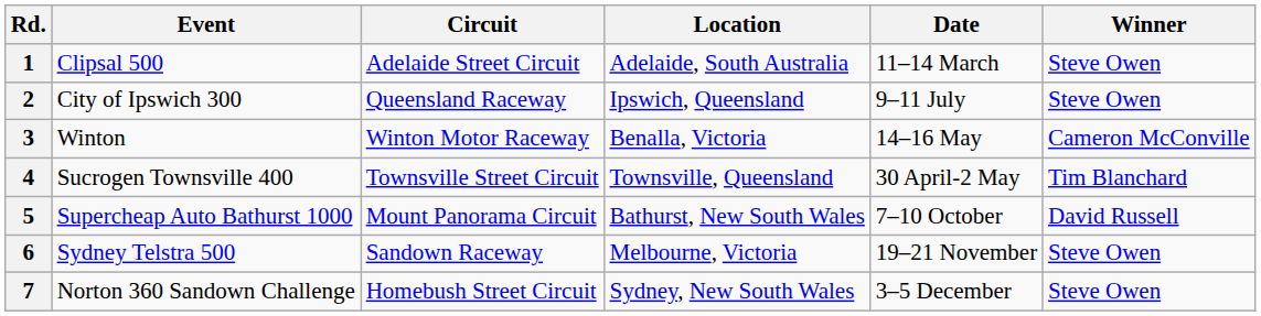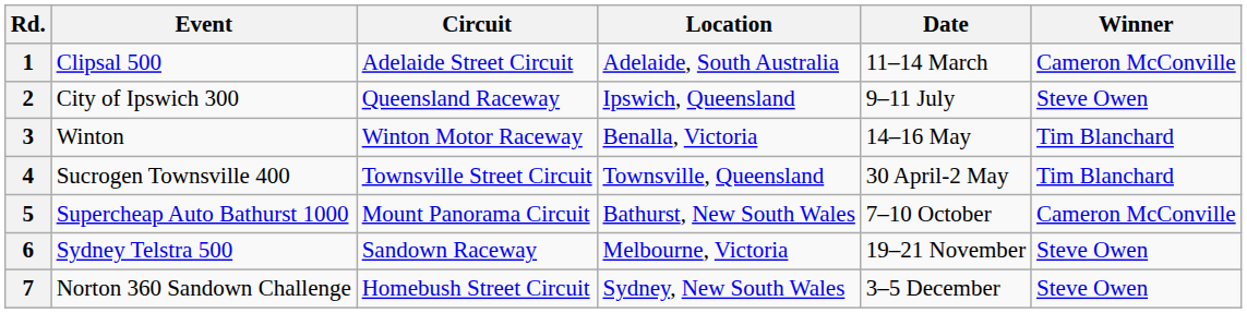 <table class="wikitable" style="font-size: 90%">
 <tr>
 <th>Rd.</th>
 <th>Event</th>
 <th>Circuit</th>
 <th>Location</th>
 <th>Date</th>
 <th>Winner</th>
 </tr>
 <tr>
 <th>1</th>
 <td> <a href='#'>Clipsal 500</a></td>
 <td><a href='#'>Adelaide Street Circuit</a></td>
 <td><a href='#'>Adelaide</a>, <a href='#'>South Australia</a></td>
 <td>11–14 March</td>
-<td><a href='#'>Steve Owen</a></td>
+<td><a href='#'>Cameron McConville</a></td>
 </tr>
 <tr>
 <th>2</th>
 <td> City of Ipswich 300</td>
 <td><a href='#'>Queensland Raceway</a></td>
 <td><a href='#'>Ipswich</a>, <a href='#'>Queensland</a></td>
 <td>9–11 July</td>
 <td><a href='#'>Steve Owen</a></td>
 </tr>
 <tr>
 <th>3</th>
 <td> Winton</td>
 <td><a href='#'>Winton Motor Raceway</a></td>
 <td><a href='#'>Benalla</a>, <a href='#'>Victoria</a></td>
 <td>14–16 May</td>
-<td><a href='#'>Cameron McConville</a></td>
+<td><a href='#'>Tim Blanchard</a></td>
 </tr>
 <tr>
 <th>4</th>
 <td> Sucrogen Townsville 400</td>
 <td><a href='#'>Townsville Street Circuit</a></td>
 <td><a href='#'>Townsville</a>, <a href='#'>Queensland</a></td>
 <td>30 April-2 May</td>
 <td><a href='#'>Tim Blanchard</a></td>
 </tr>
 <tr>
 <th>5</th>
 <td> <a href='#'>Supercheap Auto Bathurst 1000</a></td>
 <td><a href='#'>Mount Panorama Circuit</a></td>
 <td><a href='#'>Bathurst</a>, <a href='#'>New South Wales</a></td>
 <td>7–10 October</td>
-<td><a href='#'>David Russell</a></td>
+<td><a href='#'>Cameron McConville</a></td>
 </tr>
 <tr>
 <th>6</th>
 <td> <a href='#'>Sydney Telstra 500</a></td>
 <td><a href='#'>Sandown Raceway</a></td>
 <td><a href='#'>Melbourne</a>, <a href='#'>Victoria</a></td>
 <td>19–21 November</td>
 <td><a href='#'>Steve Owen</a></td>
 </tr>
 <tr>
 <th>7</th>
 <td> Norton 360 Sandown Challenge</td>
 <td><a href='#'>Homebush Street Circuit</a></td>
 <td><a href='#'>Sydney</a>, <a href='#'>New South Wales</a></td>
 <td>3–5 December</td>
 <td><a href='#'>Steve Owen</a></td>
 </tr>
 </table>
